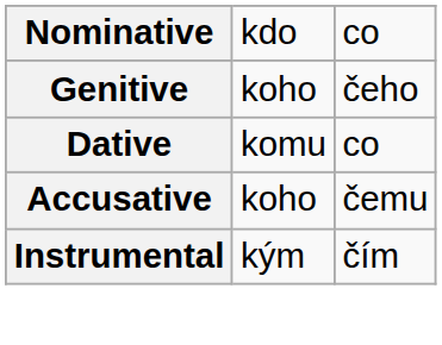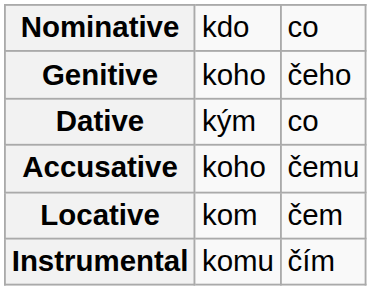 <table class=wikitable>
 <tr>
 <th>Nominative</th>
 <td>kdo</td>
 <td>co</td>
 </tr>
 <tr>
 <th>Genitive</th>
 <td>koho</td>
 <td>čeho</td>
 </tr>
 <tr>
 <th>Dative</th>
-<td>komu</td>
+<td>kým</td>
 <td>co</td>
 </tr>
 <tr>
 <th>Accusative</th>
 <td>koho</td>
 <td>čemu</td>
 </tr>
 <tr>
+<th>Locative</th>
+<td>kom</td>
+<td>čem</td>
+</tr>
+<tr>
 <th>Instrumental</th>
-<td>kým</td>
+<td>komu</td>
 <td>čím</td>
 </tr>
 </table>
